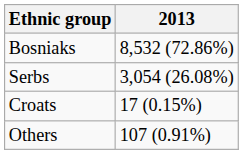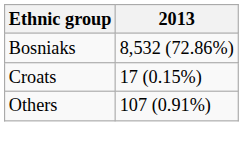 <table class="wikitable">
 <tr>
 <th>Ethnic group</th>
 <th>2013</th>
 </tr>
 <tr>
 <td>Bosniaks</td>
 <td>8,532 (72.86%)</td>
 </tr>
 <tr>
-<td>Serbs</td>
-<td>3,054 (26.08%)</td>
-</tr>
-<tr>
 <td>Croats</td>
 <td>17 (0.15%)</td>
 </tr>
 <tr>
 <td>Others</td>
 <td>107 (0.91%)</td>
 </tr>
 </table>
